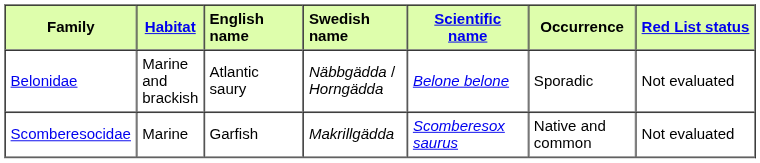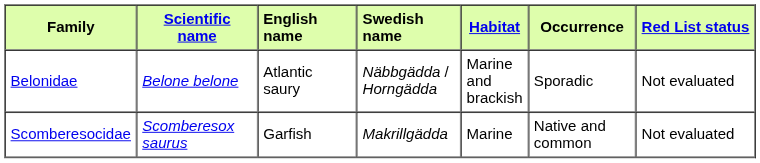 <table style="width:800px" border=1 cellspacing=0 cellpadding=5>
 <tr bgcolor="#defeac">
 <th width=119>Family</th>
-<th><a href='#'>Habitat</a></th>
+<th width=120><a href='#'>Scientific name</a></th>
 <td width=100><strong>English name</strong></td>
 <td width=100><strong>Swedish name</strong></td>
-<th width=120><a href='#'>Scientific name</a></th>
+<th><a href='#'>Habitat</a></th>
 <th width=105>Occurrence</th>
 <th width=106 nowrap="nowrap"><a href='#'>Red List status</a></th>
 </tr>
 <tr>
 <td><a href='#'>Belonidae</a></td>
-<td>Marine and brackish</td>
+<td><em><a href='#'>Belone belone</a></em></td>
 <td>Atlantic saury</td>
 <td><em>Näbbgädda</em> / <em>Horngädda</em></td>
-<td><em><a href='#'>Belone belone</a></em></td>
+<td>Marine and brackish</td>
 <td>Sporadic</td>
 <td>Not evaluated</td>
 </tr>
 <tr>
 <td><a href='#'>Scomberesocidae</a></td>
-<td>Marine</td>
+<td><em><a href='#'>Scomberesox saurus</a></em></td>
 <td>Garfish</td>
 <td><em>Makrillgädda</em></td>
-<td><em><a href='#'>Scomberesox saurus</a></em></td>
+<td>Marine</td>
 <td>Native and common</td>
 <td>Not evaluated</td>
 </tr>
 </table>
